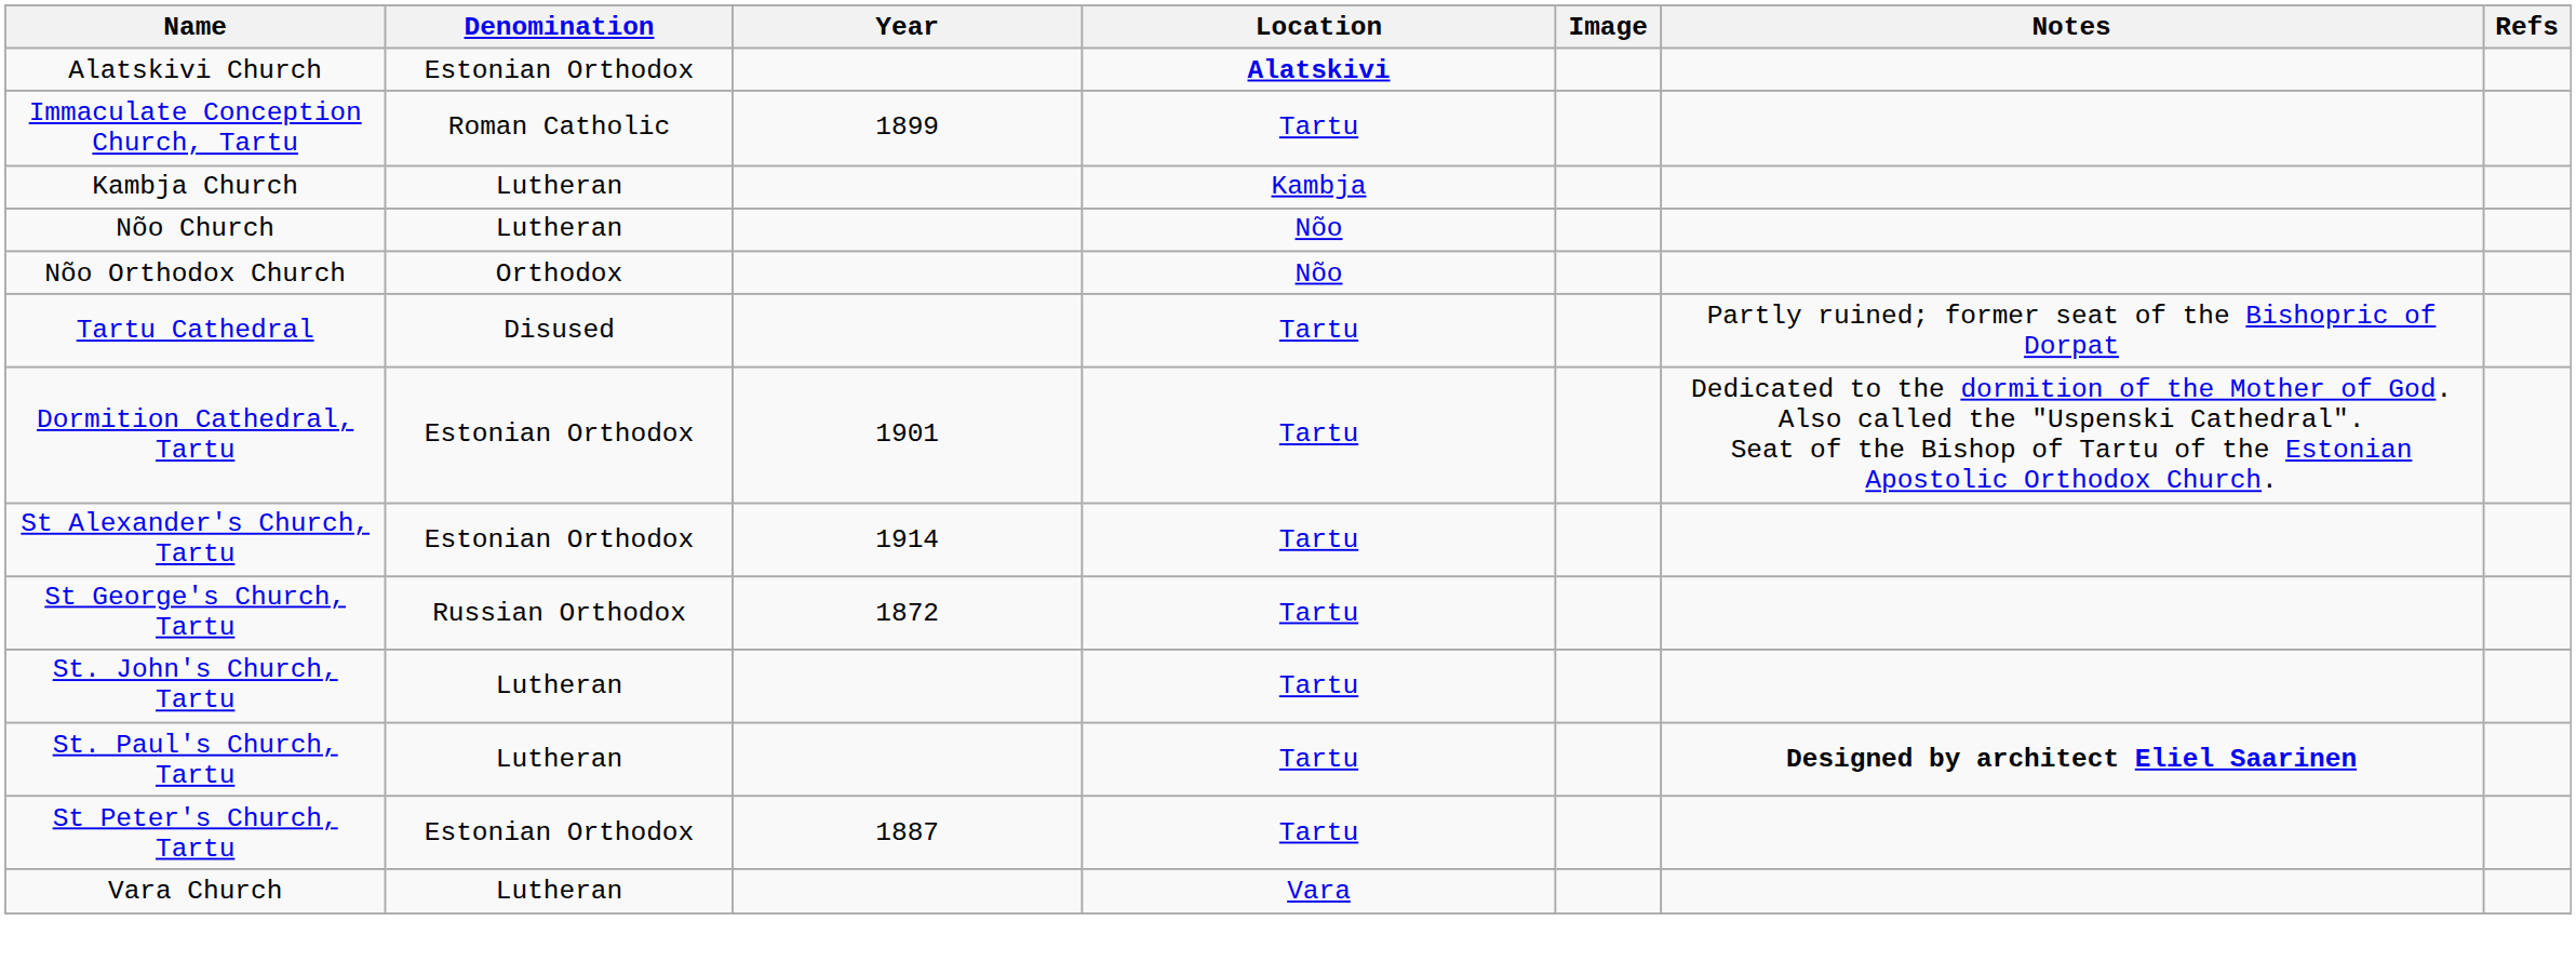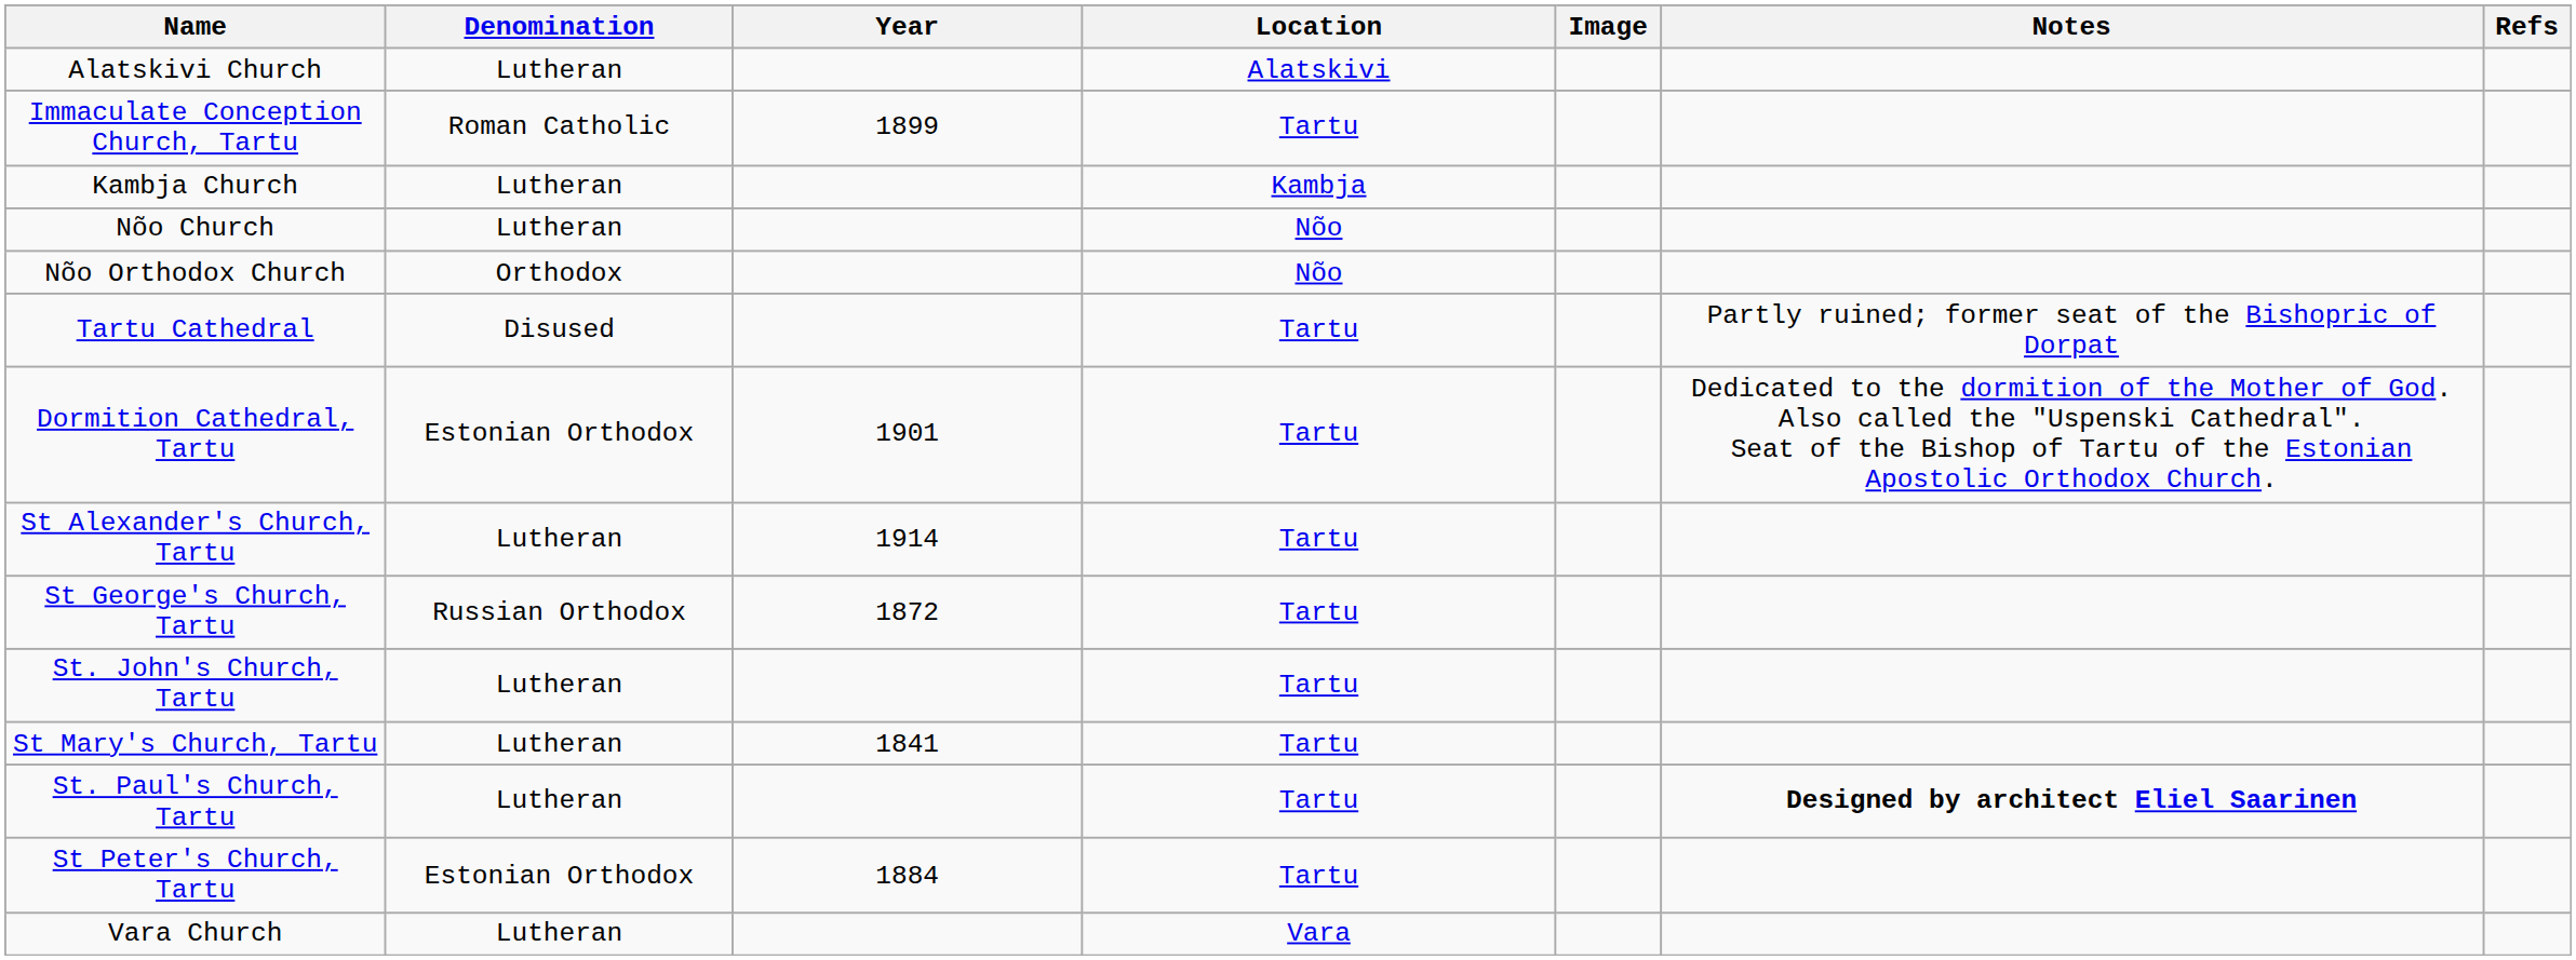 <table class="wikitable sortable" style="width:100%; text-align: center">
 <tr>
 <th width = 12%>Name</th>
 <th width = 11%><a href='#'>Denomination</a></th>
 <th width = 11%>Year</th>
 <th width = 15%>Location</th>
 <th width =  2% class="unsortable">Image</th>
 <th width = 26% class="unsortable">Notes</th>
 <th width =  2% class="unsortable">Refs</th>
 </tr>
 <tr>
 <td>Alatskivi Church</td>
-<td>Estonian Orthodox</td>
+<td>Lutheran</td>
 <td></td>
-<td><strong><a href='#'>Alatskivi</a><br></strong></td>
+<td><a href='#'>Alatskivi</a><br></td>
 <td></td>
 <td></td>
 <td></td>
 </tr>
 <tr>
 <td><a href='#'>Immaculate Conception Church, Tartu</a></td>
 <td>Roman Catholic</td>
 <td>1899</td>
 <td><a href='#'>Tartu</a><br></td>
 <td></td>
 <td></td>
 <td></td>
 </tr>
 <tr>
 <td>Kambja Church</td>
 <td>Lutheran</td>
 <td></td>
 <td><a href='#'>Kambja</a><br></td>
 <td></td>
 <td></td>
 <td></td>
 </tr>
 <tr>
 <td>Nõo Church</td>
 <td>Lutheran</td>
 <td></td>
 <td><a href='#'>Nõo</a><br></td>
 <td></td>
 <td></td>
 <td></td>
 </tr>
 <tr>
 <td>Nõo Orthodox Church</td>
 <td>Orthodox</td>
 <td></td>
 <td><a href='#'>Nõo</a><br></td>
 <td></td>
 <td></td>
 <td></td>
 </tr>
 <tr>
 <td><a href='#'>Tartu Cathedral</a></td>
 <td>Disused</td>
 <td></td>
 <td><a href='#'>Tartu</a><br></td>
 <td></td>
 <td>Partly ruined; former seat of the <a href='#'>Bishopric of Dorpat</a></td>
 <td></td>
 </tr>
 <tr>
 <td><a href='#'>Dormition Cathedral, Tartu</a></td>
 <td>Estonian Orthodox</td>
 <td>1901</td>
 <td><a href='#'>Tartu</a><br></td>
 <td></td>
 <td>Dedicated to the <a href='#'>dormition of the Mother of God</a>.<br>Also called the "Uspenski Cathedral".<br>Seat of the Bishop of Tartu of the <a href='#'>Estonian Apostolic Orthodox Church</a>.</td>
 <td></td>
 </tr>
 <tr>
 <td><a href='#'>St Alexander's Church, Tartu</a></td>
-<td>Estonian Orthodox</td>
+<td>Lutheran</td>
 <td>1914</td>
 <td><a href='#'>Tartu</a><br></td>
 <td></td>
 <td></td>
 <td></td>
 </tr>
 <tr>
 <td><a href='#'>St George's Church, Tartu</a></td>
 <td>Russian Orthodox</td>
 <td>1872</td>
 <td><a href='#'>Tartu</a><br></td>
 <td></td>
 <td></td>
 <td></td>
 </tr>
 <tr>
 <td><a href='#'>St. John's Church, Tartu</a></td>
 <td>Lutheran</td>
 <td></td>
 <td><a href='#'>Tartu</a><br></td>
 <td></td>
 <td></td>
 <td></td>
 </tr>
 <tr>
+<td><a href='#'>St Mary's Church, Tartu</a></td>
+<td>Lutheran</td>
+<td>1841</td>
+<td><a href='#'>Tartu</a><br></td>
+<td></td>
+<td></td>
+<td></td>
+</tr>
+<tr>
 <td><a href='#'>St. Paul's Church, Tartu</a></td>
 <td>Lutheran</td>
 <td></td>
 <td><a href='#'>Tartu</a></td>
 <td></td>
 <td><strong>Designed by architect <a href='#'>Eliel Saarinen</a></strong></td>
 <td></td>
 </tr>
 <tr>
 <td><a href='#'>St Peter's Church, Tartu</a></td>
 <td>Estonian Orthodox</td>
-<td>1887</td>
+<td>1884</td>
 <td><a href='#'>Tartu</a><br></td>
 <td></td>
 <td></td>
 <td></td>
 </tr>
 <tr>
 <td>Vara Church</td>
 <td>Lutheran</td>
 <td></td>
 <td><a href='#'>Vara</a><br></td>
 <td></td>
 <td></td>
 <td></td>
 </tr>
 <tr>
 </tr>
 </table>
